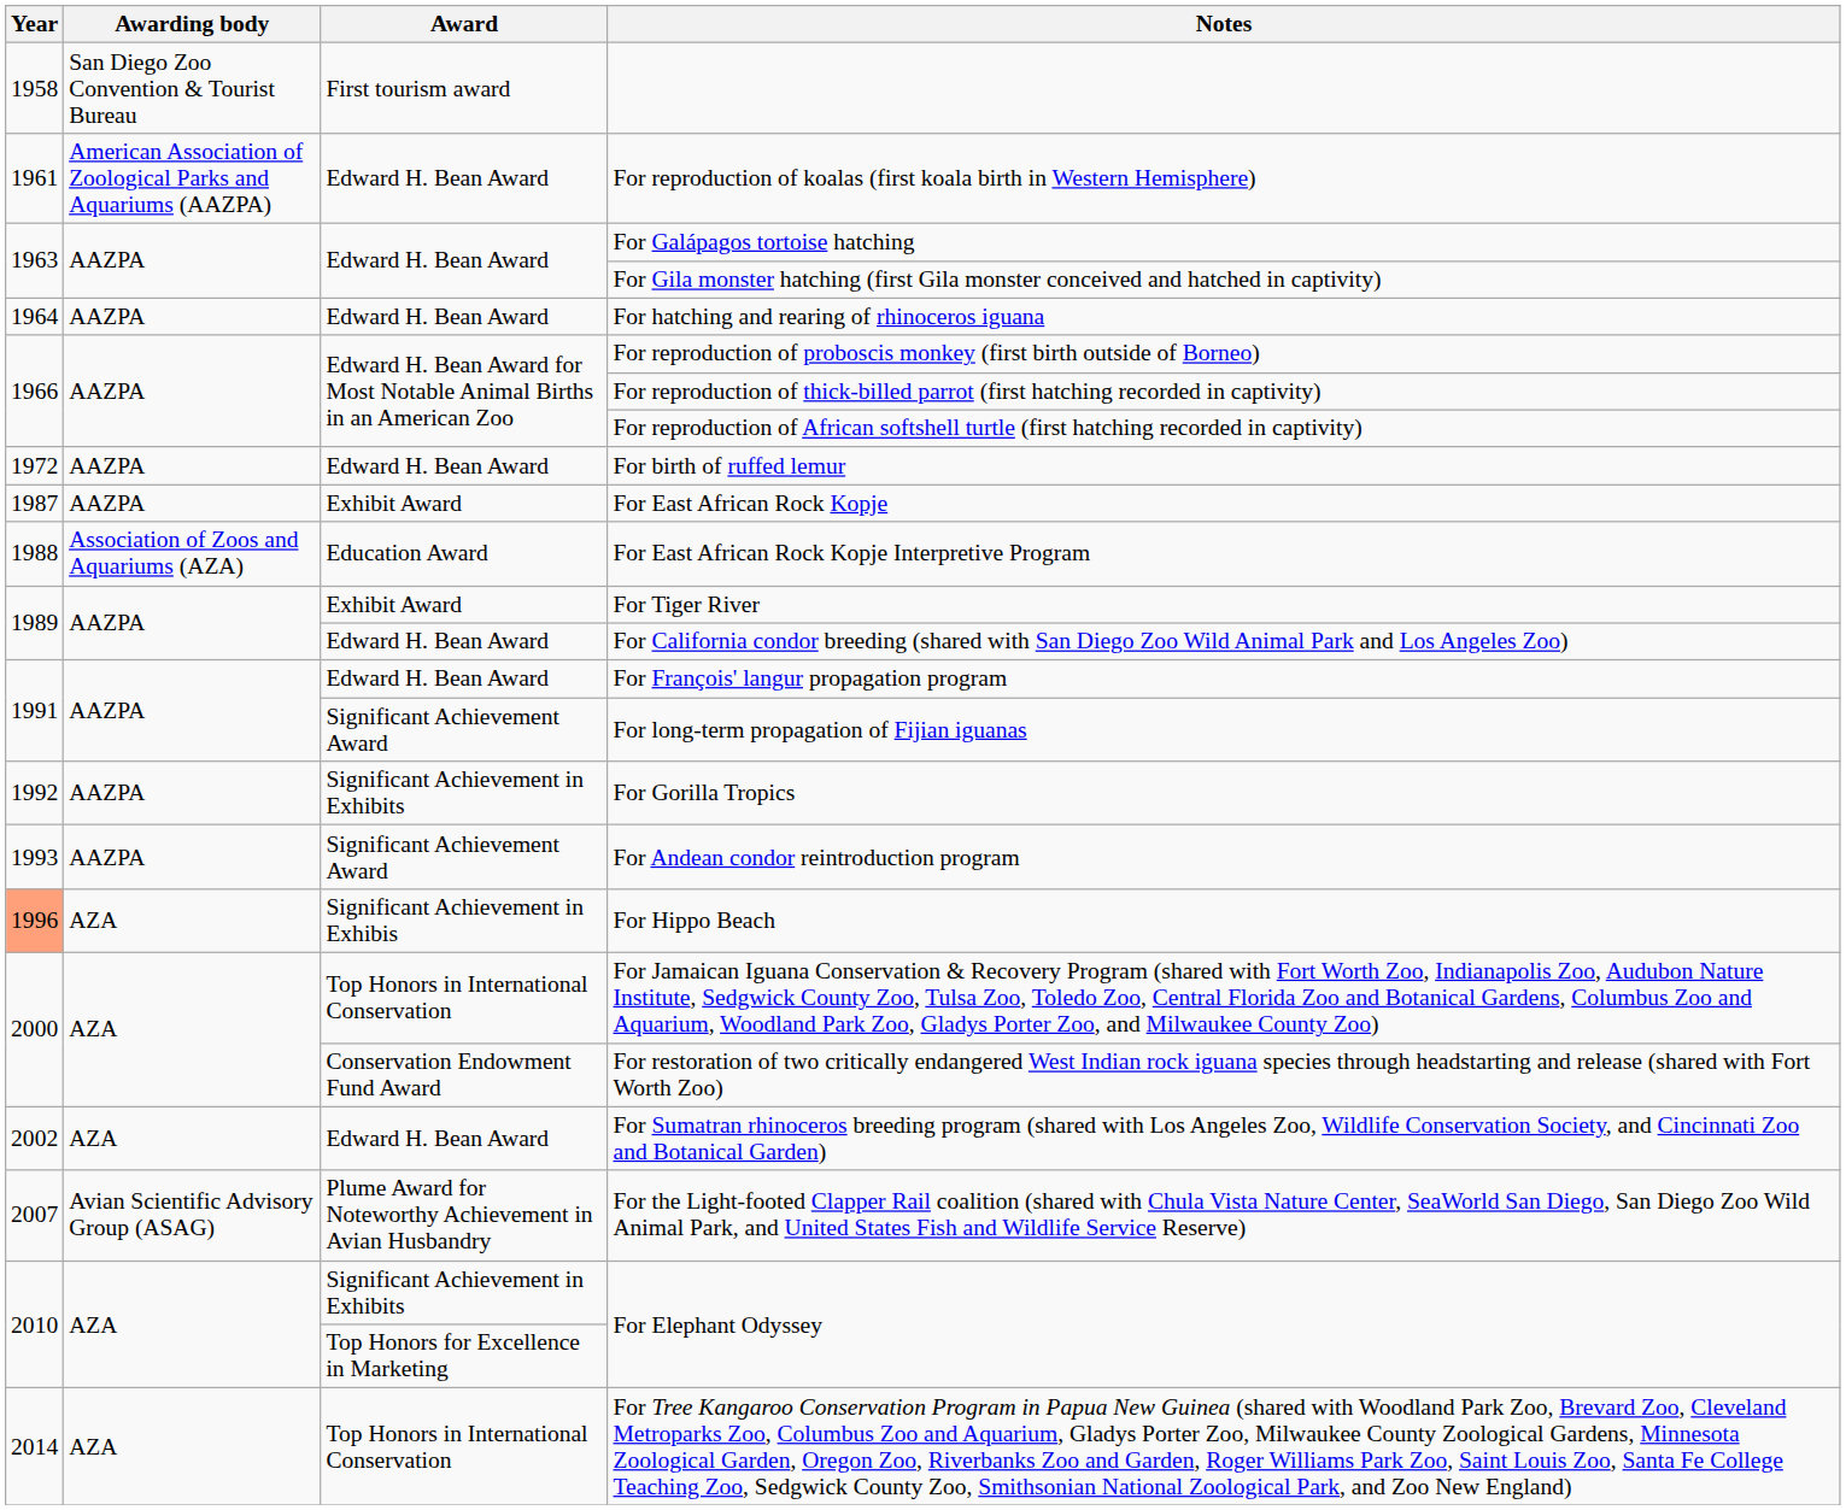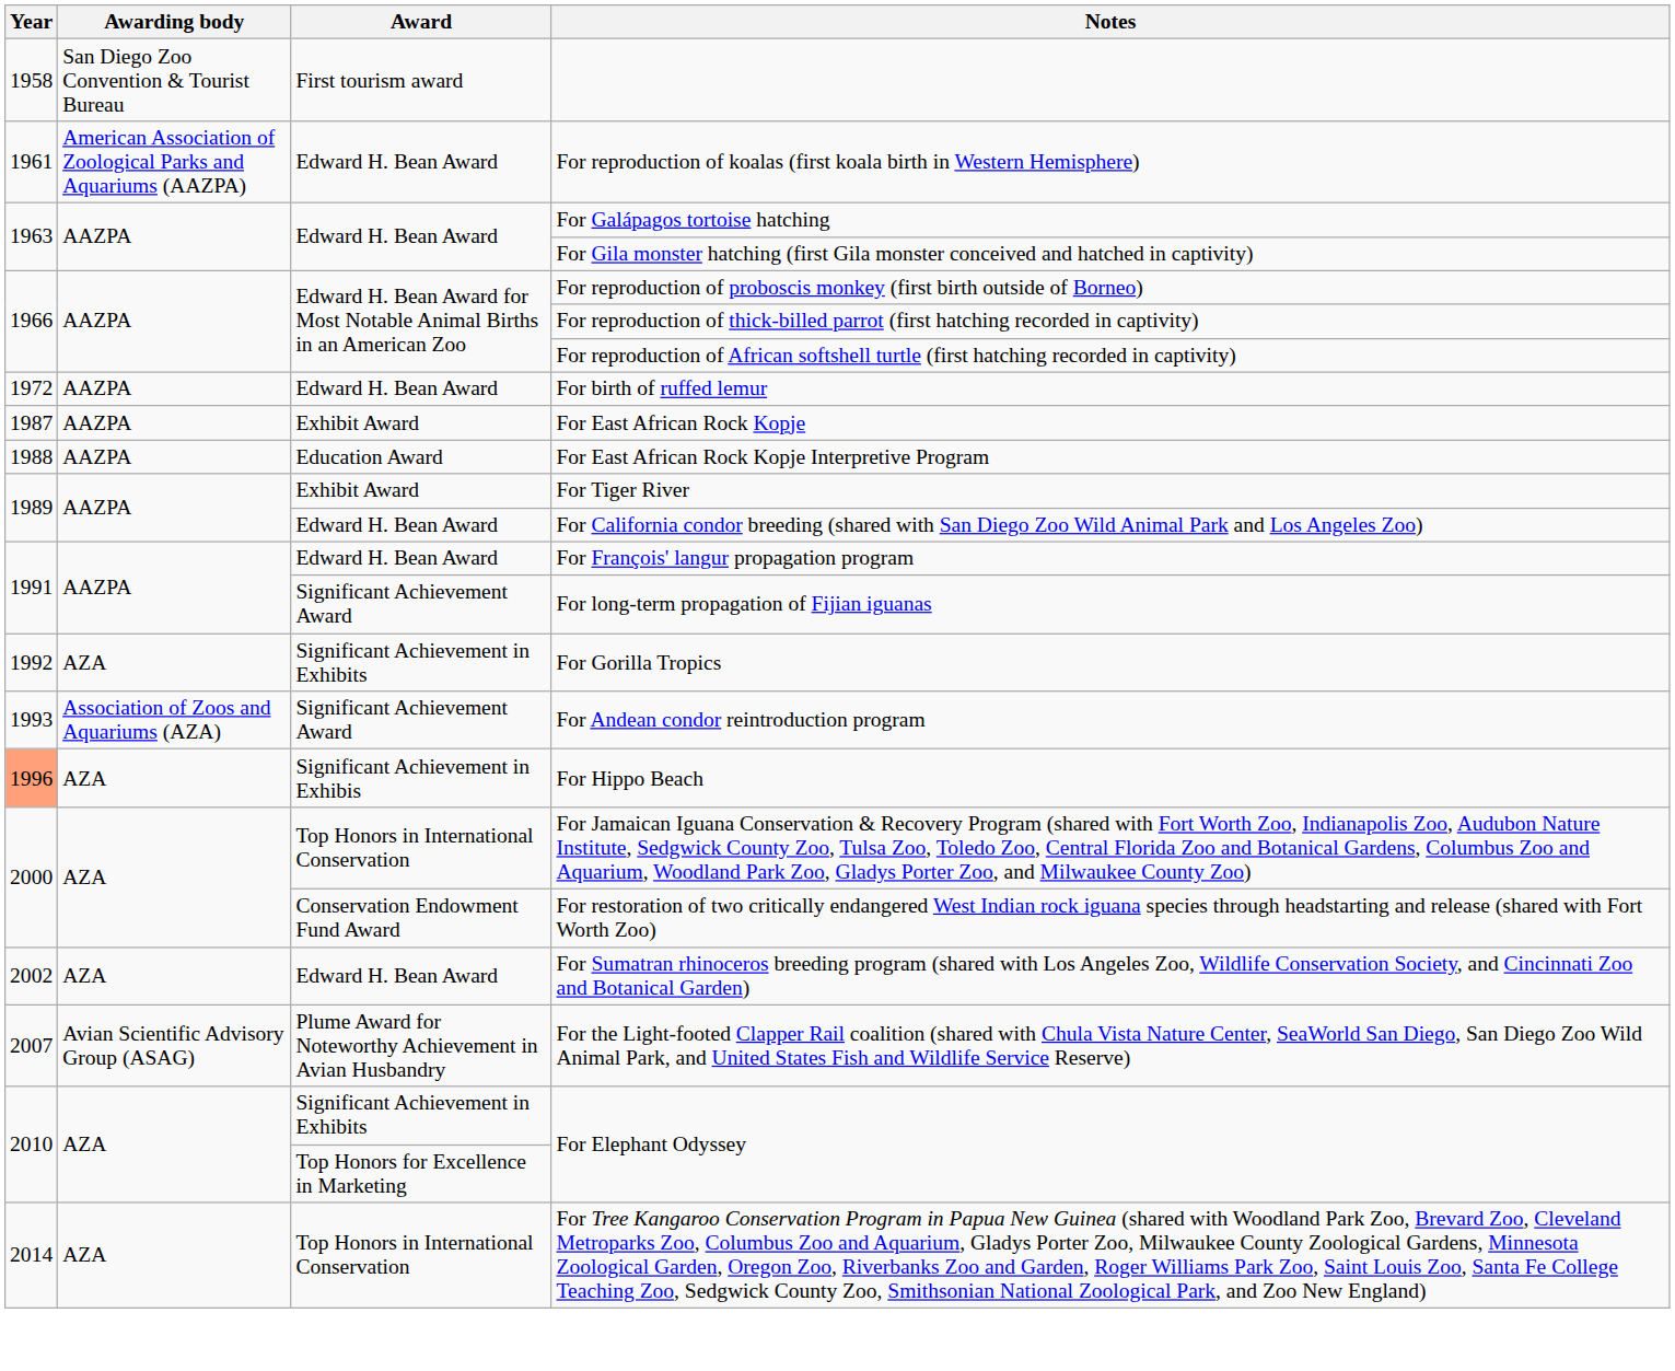 <table class ="wikitable">
 <tr>
 <th>Year</th>
 <th>Awarding body</th>
 <th>Award</th>
 <th>Notes</th>
 </tr>
 <tr>
 <td>1958</td>
 <td>San Diego Zoo Convention & Tourist Bureau</td>
 <td>First tourism award</td>
 </tr>
 <tr>
 <td>1961</td>
 <td><a href='#'>American Association of Zoological Parks and Aquariums</a> (AAZPA)</td>
 <td>Edward H. Bean Award</td>
 <td>For reproduction of koalas (first koala birth in <a href='#'>Western Hemisphere</a>)</td>
 </tr>
 <tr>
 <td rowspan="2">1963</td>
 <td rowspan="2">AAZPA</td>
 <td rowspan="2">Edward H. Bean Award</td>
 <td>For <a href='#'>Galápagos tortoise</a> hatching</td>
 </tr>
 <tr>
 <td>For <a href='#'>Gila monster</a> hatching (first Gila monster conceived and hatched in captivity)</td>
 </tr>
 <tr>
-<td>1964</td>
-<td>AAZPA</td>
-<td>Edward H. Bean Award</td>
-<td>For hatching and rearing of <a href='#'>rhinoceros iguana</a></td>
-</tr>
-<tr>
 <td rowspan="3">1966</td>
 <td rowspan="3">AAZPA</td>
 <td rowspan="3">Edward H. Bean Award for Most Notable Animal Births in an American Zoo</td>
 <td>For reproduction of <a href='#'>proboscis monkey</a> (first birth outside of <a href='#'>Borneo</a>)</td>
 </tr>
 <tr>
 <td>For reproduction of <a href='#'>thick-billed parrot</a> (first hatching recorded in captivity)</td>
 </tr>
 <tr>
 <td>For reproduction of <a href='#'>African softshell turtle</a> (first hatching recorded in captivity)</td>
 </tr>
 <tr>
 <td>1972</td>
 <td>AAZPA</td>
 <td>Edward H. Bean Award</td>
 <td>For birth of <a href='#'>ruffed lemur</a></td>
 </tr>
 <tr>
 <td>1987</td>
 <td>AAZPA</td>
 <td>Exhibit Award</td>
 <td>For East African Rock <a href='#'>Kopje</a></td>
 </tr>
 <tr>
 <td>1988</td>
-<td><a href='#'>Association of Zoos and Aquariums</a> (AZA)</td>
+<td>AAZPA</td>
 <td>Education Award</td>
 <td>For East African Rock Kopje Interpretive Program</td>
 </tr>
 <tr>
 <td rowspan="2">1989</td>
 <td rowspan="2">AAZPA</td>
 <td>Exhibit Award</td>
 <td>For Tiger River</td>
 </tr>
 <tr>
 <td>Edward H. Bean Award</td>
 <td>For <a href='#'>California condor</a> breeding (shared with <a href='#'>San Diego Zoo Wild Animal Park</a> and <a href='#'>Los Angeles Zoo</a>)</td>
 </tr>
 <tr>
 <td rowspan="2">1991</td>
 <td rowspan="2">AAZPA</td>
 <td>Edward H. Bean Award</td>
 <td>For <a href='#'>François' langur</a> propagation program</td>
 </tr>
 <tr>
 <td>Significant Achievement Award</td>
 <td>For long-term propagation of <a href='#'>Fijian iguanas</a></td>
 </tr>
 <tr>
 <td>1992</td>
-<td>AAZPA</td>
+<td>AZA</td>
 <td>Significant Achievement in Exhibits</td>
 <td>For Gorilla Tropics</td>
 </tr>
 <tr>
 <td>1993</td>
-<td>AAZPA</td>
+<td><a href='#'>Association of Zoos and Aquariums</a> (AZA)</td>
 <td>Significant Achievement Award</td>
 <td>For <a href='#'>Andean condor</a> reintroduction program</td>
 </tr>
 <tr>
 <td style="background: lightsalmon;">1996</td>
 <td>AZA</td>
 <td>Significant Achievement in Exhibis</td>
 <td>For Hippo Beach</td>
 </tr>
 <tr>
 <td rowspan="2">2000</td>
 <td rowspan="2">AZA</td>
 <td>Top Honors in International Conservation</td>
 <td>For Jamaican Iguana Conservation & Recovery Program (shared with <a href='#'>Fort Worth Zoo</a>, <a href='#'>Indianapolis Zoo</a>, <a href='#'>Audubon Nature Institute</a>, <a href='#'>Sedgwick County Zoo</a>, <a href='#'>Tulsa Zoo</a>, <a href='#'>Toledo Zoo</a>, <a href='#'>Central Florida Zoo and Botanical Gardens</a>, <a href='#'>Columbus Zoo and Aquarium</a>, <a href='#'>Woodland Park Zoo</a>, <a href='#'>Gladys Porter Zoo</a>, and <a href='#'>Milwaukee County Zoo</a>)</td>
 </tr>
 <tr>
 <td>Conservation Endowment Fund Award</td>
 <td>For restoration of two critically endangered <a href='#'>West Indian rock iguana</a> species through headstarting and release (shared with Fort Worth Zoo)</td>
 </tr>
 <tr>
 <td>2002</td>
 <td>AZA</td>
 <td>Edward H. Bean Award</td>
 <td>For <a href='#'>Sumatran rhinoceros</a> breeding program (shared with Los Angeles Zoo, <a href='#'>Wildlife Conservation Society</a>, and <a href='#'>Cincinnati Zoo and Botanical Garden</a>)</td>
 </tr>
 <tr>
 <td>2007</td>
 <td>Avian Scientific Advisory Group (ASAG)</td>
 <td>Plume Award for Noteworthy Achievement in Avian Husbandry</td>
 <td>For the Light-footed <a href='#'>Clapper Rail</a> coalition (shared with <a href='#'>Chula Vista Nature Center</a>, <a href='#'>SeaWorld San Diego</a>, San Diego Zoo Wild Animal Park, and <a href='#'>United States Fish and Wildlife Service</a> Reserve)</td>
 </tr>
 <tr>
 <td rowspan="2">2010</td>
 <td rowspan="2">AZA</td>
 <td>Significant Achievement in Exhibits</td>
 <td rowspan="2">For Elephant Odyssey</td>
 </tr>
 <tr>
 <td>Top Honors for Excellence in Marketing</td>
 </tr>
 <tr>
 <td>2014</td>
 <td>AZA</td>
 <td>Top Honors in International Conservation</td>
 <td>For <em>Tree Kangaroo Conservation Program in Papua New Guinea</em> (shared with Woodland Park Zoo, <a href='#'>Brevard Zoo</a>, <a href='#'>Cleveland Metroparks Zoo</a>, <a href='#'>Columbus Zoo and Aquarium</a>, Gladys Porter Zoo, Milwaukee County Zoological Gardens, <a href='#'>Minnesota Zoological Garden</a>, <a href='#'>Oregon Zoo</a>, <a href='#'>Riverbanks Zoo and Garden</a>, <a href='#'>Roger Williams Park Zoo</a>, <a href='#'>Saint Louis Zoo</a>, <a href='#'>Santa Fe College Teaching Zoo</a>, Sedgwick County Zoo, <a href='#'>Smithsonian National Zoological Park</a>, and Zoo New England)</td>
 </tr>
 </table>
